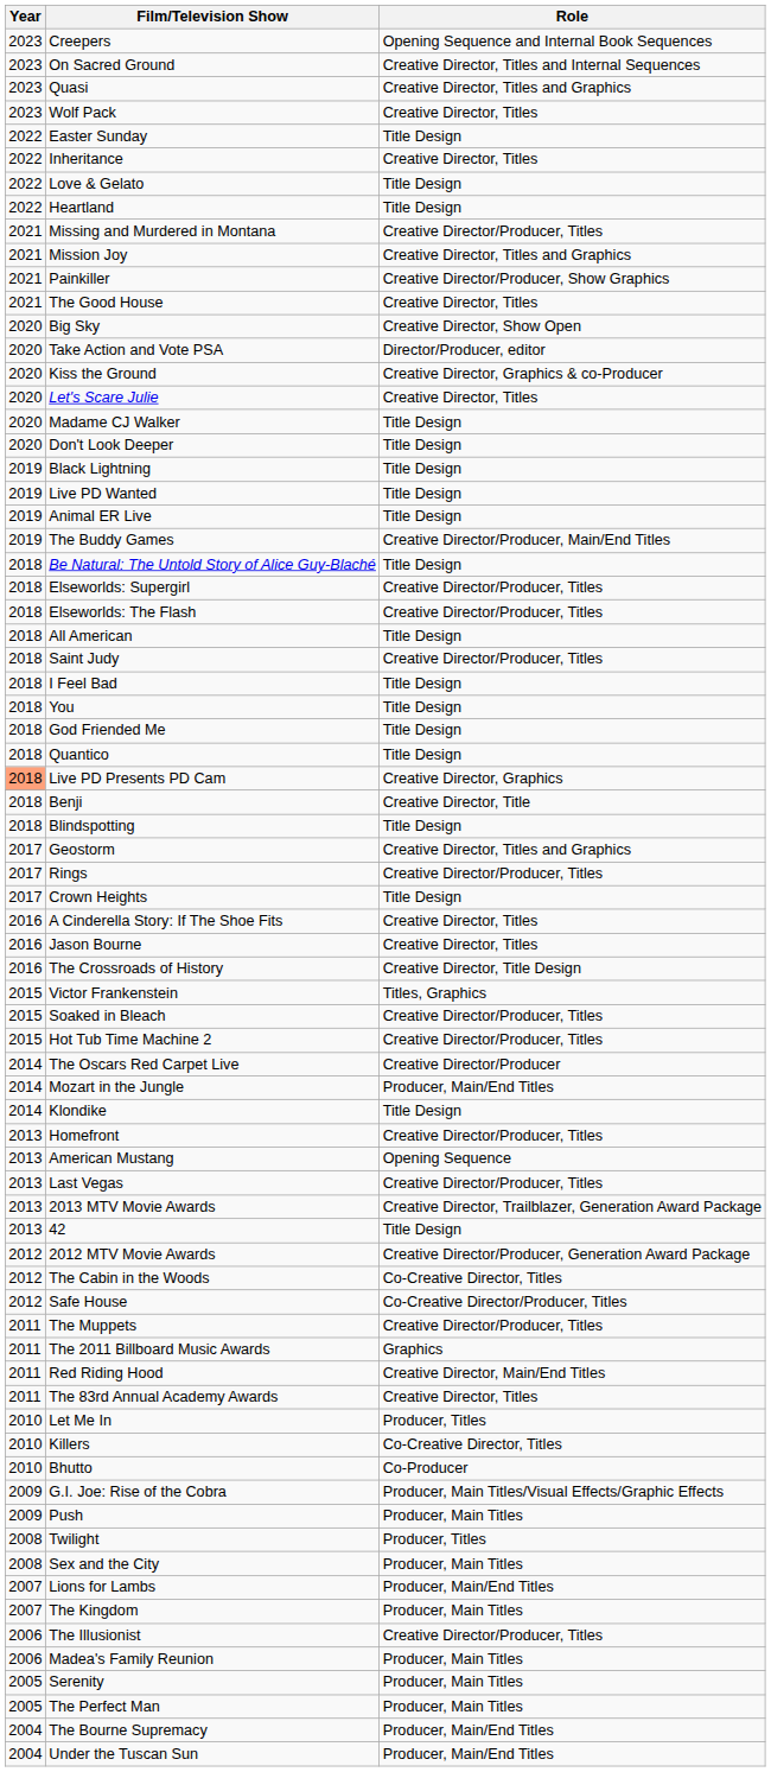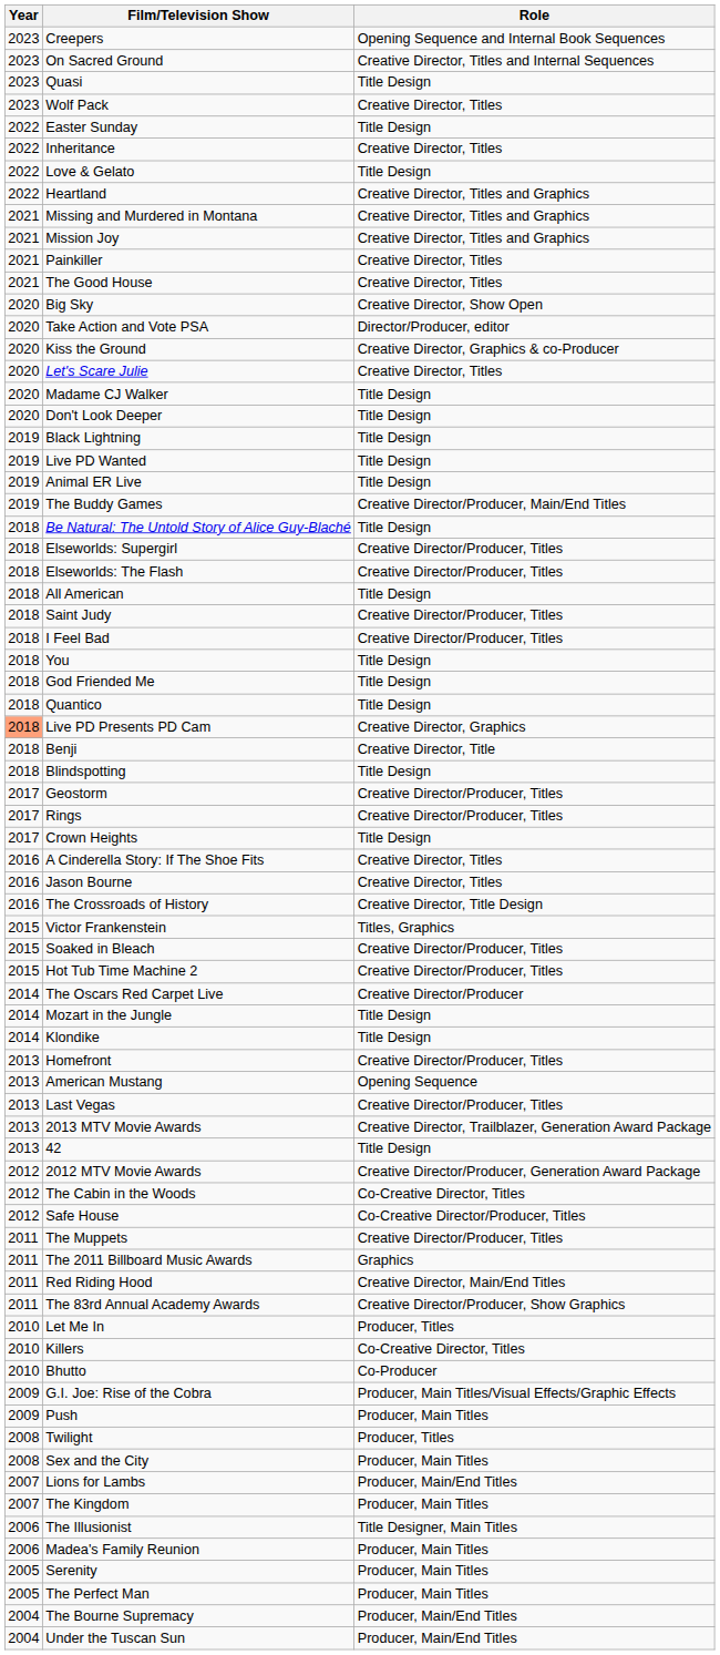 <table class="wikitable sortable">
 <tr>
 <th>Year</th>
 <th>Film/Television Show</th>
 <th>Role</th>
 </tr>
 <tr>
 <td>2023</td>
 <td>Creepers</td>
 <td>Opening Sequence and Internal Book Sequences</td>
 </tr>
 <tr>
 <td>2023</td>
 <td>On Sacred Ground</td>
 <td>Creative Director, Titles and Internal Sequences</td>
 </tr>
 <tr>
 <td>2023</td>
 <td>Quasi</td>
-<td>Creative Director, Titles and Graphics</td>
+<td>Title Design</td>
 </tr>
 <tr>
 <td>2023</td>
 <td>Wolf Pack</td>
 <td>Creative Director, Titles</td>
 </tr>
 <tr>
 <td>2022</td>
 <td>Easter Sunday</td>
 <td>Title Design</td>
 </tr>
 <tr>
 <td>2022</td>
 <td>Inheritance</td>
 <td>Creative Director, Titles</td>
 </tr>
 <tr>
 <td>2022</td>
 <td>Love & Gelato</td>
 <td>Title Design</td>
 </tr>
 <tr>
 <td>2022</td>
 <td>Heartland</td>
-<td>Title Design</td>
+<td>Creative Director, Titles and Graphics</td>
 </tr>
 <tr>
 <td>2021</td>
 <td>Missing and Murdered in Montana</td>
-<td>Creative Director/Producer, Titles</td>
+<td>Creative Director, Titles and Graphics</td>
 </tr>
 <tr>
 <td>2021</td>
 <td>Mission Joy</td>
 <td>Creative Director, Titles and Graphics</td>
 </tr>
 <tr>
 <td>2021</td>
 <td>Painkiller</td>
-<td>Creative Director/Producer, Show Graphics</td>
+<td>Creative Director, Titles</td>
 </tr>
 <tr>
 <td>2021</td>
 <td>The Good House</td>
 <td>Creative Director, Titles</td>
 </tr>
 <tr>
 <td>2020</td>
 <td>Big Sky</td>
 <td>Creative Director, Show Open</td>
 </tr>
 <tr>
 <td>2020</td>
 <td>Take Action and Vote PSA</td>
 <td>Director/Producer, editor</td>
 </tr>
 <tr>
 <td>2020</td>
 <td>Kiss the Ground</td>
 <td>Creative Director, Graphics & co-Producer</td>
 </tr>
 <tr>
 <td>2020</td>
 <td><em><a href='#'>Let's Scare Julie</a></em></td>
 <td>Creative Director, Titles</td>
 </tr>
 <tr>
 <td>2020</td>
 <td>Madame CJ Walker</td>
 <td>Title Design</td>
 </tr>
 <tr>
 <td>2020</td>
 <td>Don't Look Deeper</td>
 <td>Title Design</td>
 </tr>
 <tr>
 <td>2019</td>
 <td>Black Lightning</td>
 <td>Title Design</td>
 </tr>
 <tr>
 <td>2019</td>
 <td>Live PD Wanted</td>
 <td>Title Design</td>
 </tr>
 <tr>
 <td>2019</td>
 <td>Animal ER Live</td>
 <td>Title Design</td>
 </tr>
 <tr>
 <td>2019</td>
 <td>The Buddy Games</td>
 <td>Creative Director/Producer, Main/End Titles</td>
 </tr>
 <tr>
 <td>2018</td>
 <td><em><a href='#'>Be Natural: The Untold Story of Alice Guy-Blaché</a></em></td>
 <td>Title Design</td>
 </tr>
 <tr>
 <td>2018</td>
 <td>Elseworlds: Supergirl</td>
 <td>Creative Director/Producer, Titles</td>
 </tr>
 <tr>
 <td>2018</td>
 <td>Elseworlds: The Flash</td>
 <td>Creative Director/Producer, Titles</td>
 </tr>
 <tr>
 <td>2018</td>
 <td>All American</td>
 <td>Title Design</td>
 </tr>
 <tr>
 <td>2018</td>
 <td>Saint Judy</td>
 <td>Creative Director/Producer, Titles</td>
 </tr>
 <tr>
 <td>2018</td>
 <td>I Feel Bad</td>
-<td>Title Design</td>
+<td>Creative Director/Producer, Titles</td>
 </tr>
 <tr>
 <td>2018</td>
 <td>You</td>
 <td>Title Design</td>
 </tr>
 <tr>
 <td>2018</td>
 <td>God Friended Me</td>
 <td>Title Design</td>
 </tr>
 <tr>
 <td>2018</td>
 <td>Quantico</td>
 <td>Title Design</td>
 </tr>
 <tr>
 <td style="background: lightsalmon;">2018</td>
 <td>Live PD Presents PD Cam</td>
 <td>Creative Director, Graphics</td>
 </tr>
 <tr>
 <td>2018</td>
 <td>Benji</td>
 <td>Creative Director, Title</td>
 </tr>
 <tr>
 <td>2018</td>
 <td>Blindspotting</td>
 <td>Title Design</td>
 </tr>
 <tr>
 <td>2017</td>
 <td>Geostorm</td>
-<td>Creative Director, Titles and Graphics</td>
+<td>Creative Director/Producer, Titles</td>
 </tr>
 <tr>
 <td>2017</td>
 <td>Rings</td>
 <td>Creative Director/Producer, Titles</td>
 </tr>
 <tr>
 <td>2017</td>
 <td>Crown Heights</td>
 <td>Title Design</td>
 </tr>
 <tr>
 <td>2016</td>
 <td>A Cinderella Story: If The Shoe Fits</td>
 <td>Creative Director, Titles</td>
 </tr>
 <tr>
 <td>2016</td>
 <td>Jason Bourne</td>
 <td>Creative Director, Titles</td>
 </tr>
 <tr>
 <td>2016</td>
 <td>The Crossroads of History</td>
 <td>Creative Director, Title Design</td>
 </tr>
 <tr>
 <td>2015</td>
 <td>Victor Frankenstein</td>
 <td>Titles, Graphics</td>
 </tr>
 <tr>
 <td>2015</td>
 <td>Soaked in Bleach</td>
 <td>Creative Director/Producer, Titles</td>
 </tr>
 <tr>
 <td>2015</td>
 <td>Hot Tub Time Machine 2</td>
 <td>Creative Director/Producer, Titles</td>
 </tr>
 <tr>
 <td>2014</td>
 <td>The Oscars Red Carpet Live</td>
 <td>Creative Director/Producer</td>
 </tr>
 <tr>
 <td>2014</td>
 <td>Mozart in the Jungle</td>
-<td>Producer, Main/End Titles</td>
+<td>Title Design</td>
 </tr>
 <tr>
 <td>2014</td>
 <td>Klondike</td>
 <td>Title Design</td>
 </tr>
 <tr>
 <td>2013</td>
 <td>Homefront</td>
 <td>Creative Director/Producer, Titles</td>
 </tr>
 <tr>
 <td>2013</td>
 <td>American Mustang</td>
 <td>Opening Sequence</td>
 </tr>
 <tr>
 <td>2013</td>
 <td>Last Vegas</td>
 <td>Creative Director/Producer, Titles</td>
 </tr>
 <tr>
 <td>2013</td>
 <td>2013 MTV Movie Awards</td>
 <td>Creative Director, Trailblazer, Generation Award Package</td>
 </tr>
 <tr>
 <td>2013</td>
 <td>42</td>
 <td>Title Design</td>
 </tr>
 <tr>
 <td>2012</td>
 <td>2012 MTV Movie Awards</td>
 <td>Creative Director/Producer, Generation Award Package</td>
 </tr>
 <tr>
 <td>2012</td>
 <td>The Cabin in the Woods</td>
 <td>Co-Creative Director, Titles</td>
 </tr>
 <tr>
 <td>2012</td>
 <td>Safe House</td>
 <td>Co-Creative Director/Producer, Titles</td>
 </tr>
 <tr>
 <td>2011</td>
 <td>The Muppets</td>
 <td>Creative Director/Producer, Titles</td>
 </tr>
 <tr>
 <td>2011</td>
 <td>The 2011 Billboard Music Awards</td>
 <td>Graphics</td>
 </tr>
 <tr>
 <td>2011</td>
 <td>Red Riding Hood</td>
 <td>Creative Director, Main/End Titles</td>
 </tr>
 <tr>
 <td>2011</td>
 <td>The 83rd Annual Academy Awards</td>
-<td>Creative Director, Titles</td>
+<td>Creative Director/Producer, Show Graphics</td>
 </tr>
 <tr>
 <td>2010</td>
 <td>Let Me In</td>
 <td>Producer, Titles</td>
 </tr>
 <tr>
 <td>2010</td>
 <td>Killers</td>
 <td>Co-Creative Director, Titles</td>
 </tr>
 <tr>
 <td>2010</td>
 <td>Bhutto</td>
 <td>Co-Producer</td>
 </tr>
 <tr>
 <td>2009</td>
 <td>G.I. Joe: Rise of the Cobra</td>
 <td>Producer, Main Titles/Visual Effects/Graphic Effects</td>
 </tr>
 <tr>
 <td>2009</td>
 <td>Push</td>
 <td>Producer, Main Titles</td>
 </tr>
 <tr>
 <td>2008</td>
 <td>Twilight</td>
 <td>Producer, Titles</td>
 </tr>
 <tr>
 <td>2008</td>
 <td>Sex and the City</td>
 <td>Producer, Main Titles</td>
 </tr>
 <tr>
 <td>2007</td>
 <td>Lions for Lambs</td>
 <td>Producer, Main/End Titles</td>
 </tr>
 <tr>
 <td>2007</td>
 <td>The Kingdom</td>
 <td>Producer, Main Titles</td>
 </tr>
 <tr>
 <td>2006</td>
 <td>The Illusionist</td>
-<td>Creative Director/Producer, Titles</td>
+<td>Title Designer, Main Titles</td>
 </tr>
 <tr>
 <td>2006</td>
 <td>Madea's Family Reunion</td>
 <td>Producer, Main Titles</td>
 </tr>
 <tr>
 <td>2005</td>
 <td>Serenity</td>
 <td>Producer, Main Titles</td>
 </tr>
 <tr>
 <td>2005</td>
 <td>The Perfect Man</td>
 <td>Producer, Main Titles</td>
 </tr>
 <tr>
 <td>2004</td>
 <td>The Bourne Supremacy</td>
 <td>Producer, Main/End Titles</td>
 </tr>
 <tr>
 <td>2004</td>
 <td>Under the Tuscan Sun</td>
 <td>Producer, Main/End Titles</td>
 </tr>
 </table>
